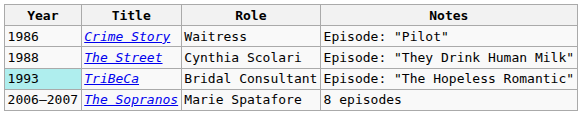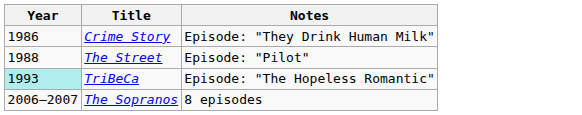 <table class="wikitable sortable">
 <tr>
 <th>Year</th>
 <th>Title</th>
-<th>Role</th>
 <th>Notes</th>
 </tr>
 <tr>
 <td>1986</td>
 <td><a href='#'><em>Crime Story</em></a></td>
-<td>Waitress</td>
-<td>Episode: "Pilot"</td>
+<td>Episode: "They Drink Human Milk"</td>
 </tr>
 <tr>
 <td>1988</td>
 <td><a href='#'><em>The Street</em></a></td>
-<td>Cynthia Scolari</td>
-<td>Episode: "They Drink Human Milk"</td>
+<td>Episode: "Pilot"</td>
 </tr>
 <tr>
 <td style="background: paleturquoise;">1993</td>
 <td><a href='#'><em>TriBeCa</em></a></td>
-<td>Bridal Consultant</td>
 <td>Episode: "The Hopeless Romantic"</td>
 </tr>
 <tr>
 <td>2006–2007</td>
 <td><em><a href='#'>The Sopranos</a></em></td>
-<td>Marie Spatafore</td>
 <td>8 episodes</td>
 </tr>
 </table>
